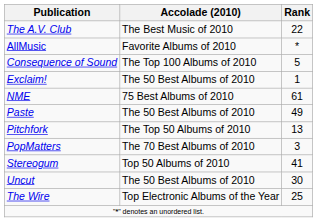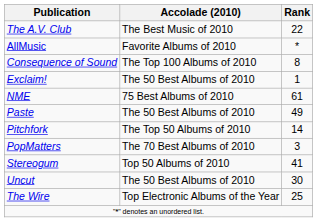 <table class="wikitable sortable">
 <tr>
 <th>Publication</th>
 <th>Accolade (2010)</th>
 <th>Rank</th>
 </tr>
 <tr>
 <td><em><a href='#'>The A.V. Club</a></em></td>
 <td>The Best Music of 2010</td>
 <td style="text-align:center;">22</td>
 </tr>
 <tr>
 <td><a href='#'>AllMusic</a></td>
 <td>Favorite Albums of 2010</td>
 <td style="text-align:center;">*</td>
 </tr>
 <tr>
 <td><em><a href='#'>Consequence of Sound</a></em></td>
 <td>The Top 100 Albums of 2010</td>
-<td style="text-align:center;">5</td>
+<td style="text-align:center;">8</td>
 </tr>
 <tr>
 <td><em><a href='#'>Exclaim!</a></em></td>
 <td>The 50 Best Albums of 2010</td>
 <td style="text-align:center;">1</td>
 </tr>
 <tr>
 <td><em><a href='#'>NME</a></em></td>
 <td>75 Best Albums of 2010</td>
 <td style="text-align:center;">61</td>
 </tr>
 <tr>
 <td><em><a href='#'>Paste</a></em></td>
 <td>The 50 Best Albums of 2010</td>
 <td style="text-align:center;">49</td>
 </tr>
 <tr>
 <td><em><a href='#'>Pitchfork</a></em></td>
 <td>The Top 50 Albums of 2010</td>
-<td style="text-align:center;">13</td>
+<td style="text-align:center;">14</td>
 </tr>
 <tr>
 <td><em><a href='#'>PopMatters</a></em></td>
 <td>The 70 Best Albums of 2010</td>
 <td style="text-align:center;">3</td>
 </tr>
 <tr>
 <td><em><a href='#'>Stereogum</a></em></td>
 <td>Top 50 Albums of 2010</td>
 <td style="text-align:center;">41</td>
 </tr>
 <tr>
 <td><em><a href='#'>Uncut</a></em></td>
 <td>The 50 Best Albums of 2010</td>
 <td style="text-align:center;">30</td>
 </tr>
 <tr>
 <td><em><a href='#'>The Wire</a></em></td>
 <td>Top Electronic Albums of the Year</td>
 <td style="text-align:center;">25</td>
 </tr>
 <tr>
 <td colspan=6 style=font-size:8pt; align=center>"<strong>*</strong>" denotes an unordered list.</td>
 </tr>
 </table>
